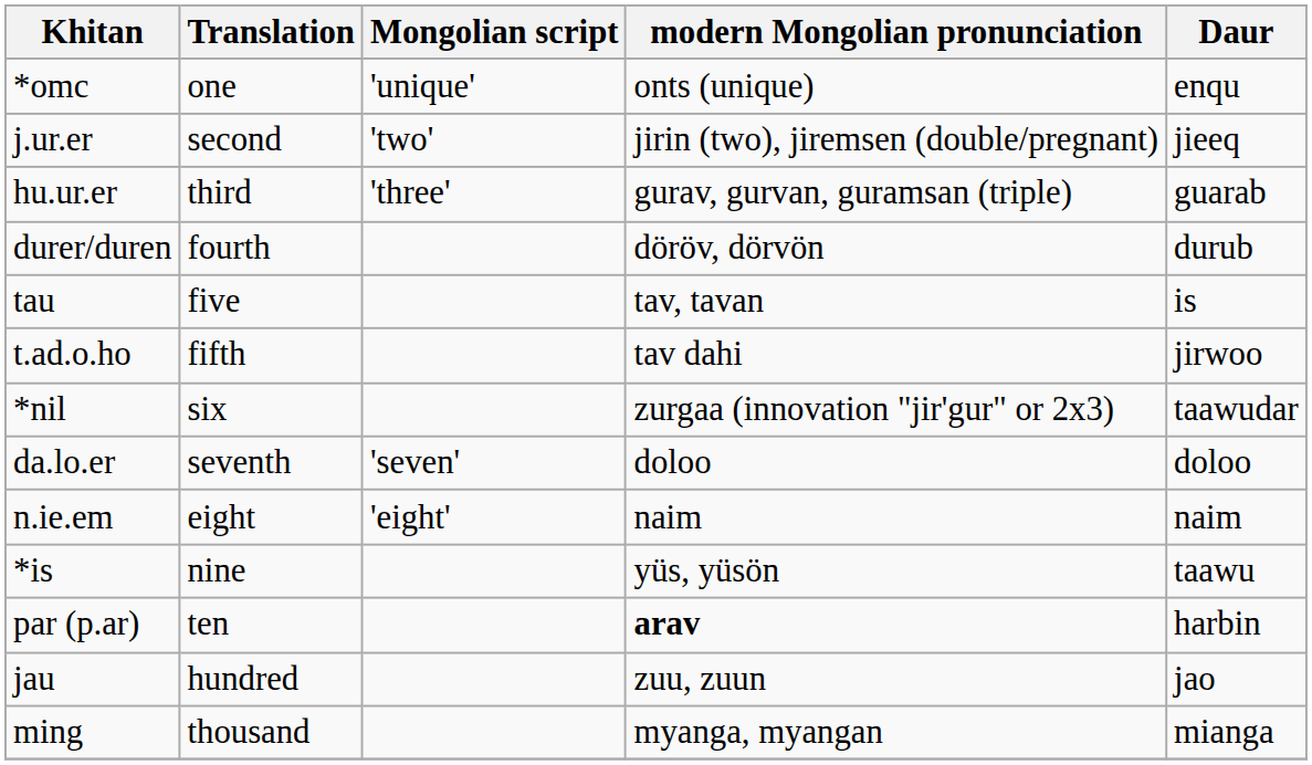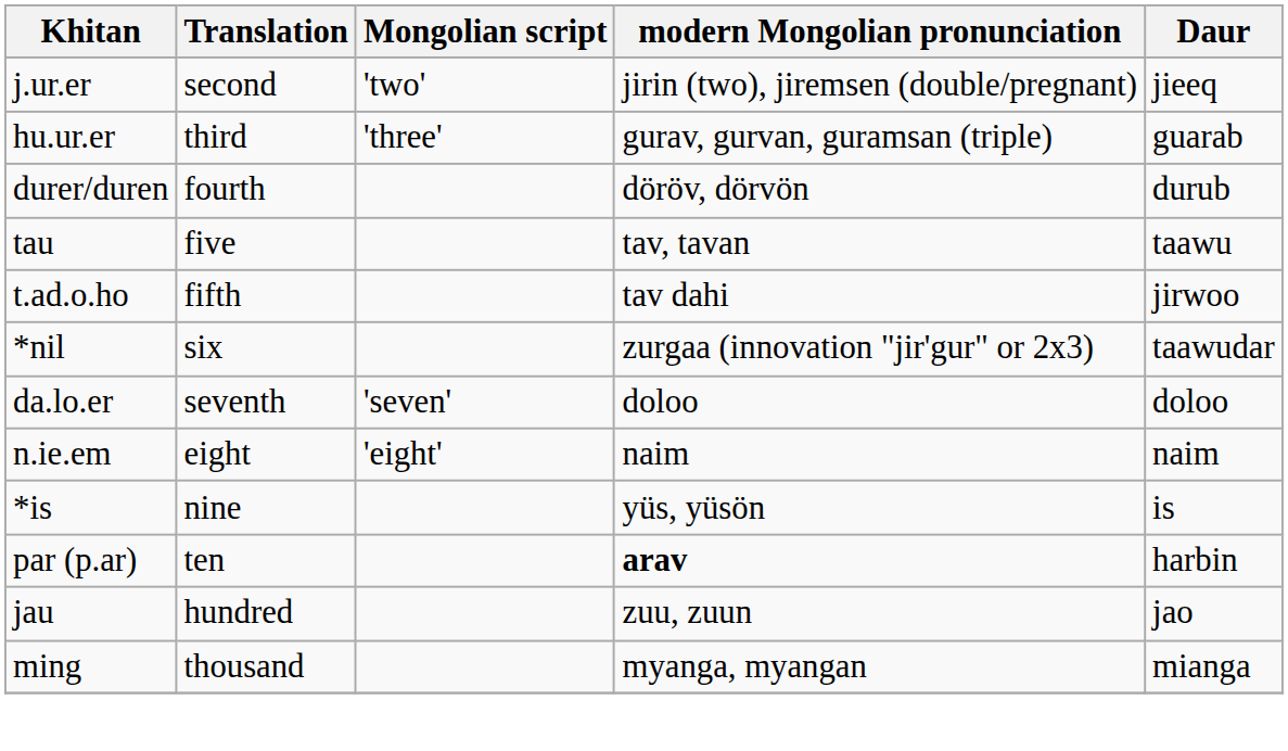 <table class="wikitable">
 <tr>
 <th>Khitan</th>
 <th>Translation</th>
 <th>Mongolian script</th>
 <th>modern Mongolian pronunciation</th>
 <th>Daur</th>
-</tr>
-<tr>
-<td>*omc</td>
-<td>one</td>
-<td><em></em> 'unique'</td>
-<td>onts (unique)</td>
-<td>enqu</td>
 </tr>
 <tr>
 <td>j.ur.er</td>
 <td>second</td>
 <td><em></em> 'two'</td>
 <td>jirin (two), jiremsen (double/pregnant)</td>
 <td>jieeq</td>
 </tr>
 <tr>
 <td>hu.ur.er</td>
 <td>third</td>
 <td><em></em> 'three'</td>
 <td>gurav, gurvan, guramsan (triple)</td>
 <td>guarab</td>
 </tr>
 <tr>
 <td>durer/duren</td>
 <td>fourth</td>
 <td><em></em></td>
 <td>döröv, dörvön</td>
 <td>durub</td>
 </tr>
 <tr>
 <td>tau</td>
 <td>five</td>
 <td><em></em></td>
 <td>tav, tavan</td>
-<td>is</td>
+<td>taawu</td>
 </tr>
 <tr>
 <td>t.ad.o.ho</td>
 <td>fifth</td>
 <td><em></em></td>
 <td>tav dahi</td>
 <td>jirwoo</td>
 </tr>
 <tr>
 <td>*nil</td>
 <td>six</td>
 <td><em></em></td>
 <td>zurgaa (innovation "jir'gur" or 2x3)</td>
 <td>taawudar</td>
 </tr>
 <tr>
 <td>da.lo.er</td>
 <td>seventh</td>
 <td><em></em> 'seven'</td>
 <td>doloo</td>
 <td>doloo</td>
 </tr>
 <tr>
 <td>n.ie.em</td>
 <td>eight</td>
 <td><em></em> 'eight'</td>
 <td>naim</td>
 <td>naim</td>
 </tr>
 <tr>
 <td>*is</td>
 <td>nine</td>
 <td><em></em></td>
 <td>yüs, yüsön</td>
-<td>taawu</td>
+<td>is</td>
 </tr>
 <tr>
 <td>par (p.ar)</td>
 <td>ten</td>
 <td><em></em></td>
 <td><strong>arav</strong></td>
 <td>harbin</td>
 </tr>
 <tr>
 <td>jau</td>
 <td>hundred</td>
 <td><em></em></td>
 <td>zuu, zuun</td>
 <td>jao</td>
 </tr>
 <tr>
 <td>ming</td>
 <td>thousand</td>
 <td><em></em></td>
 <td>myanga, myangan</td>
 <td>mianga</td>
 </tr>
 <tr>
 </tr>
 </table>
